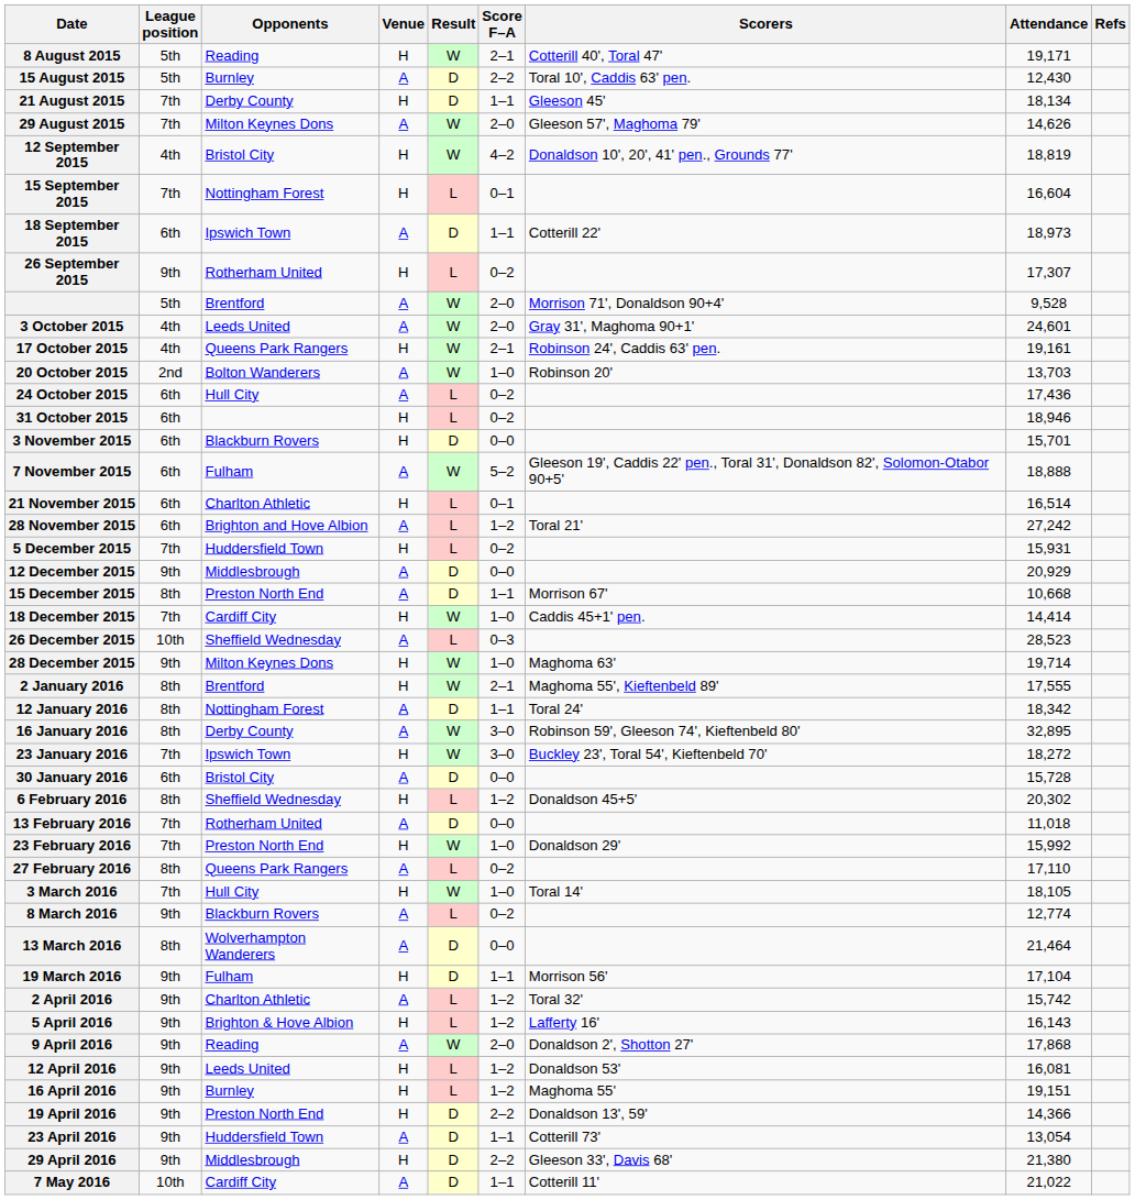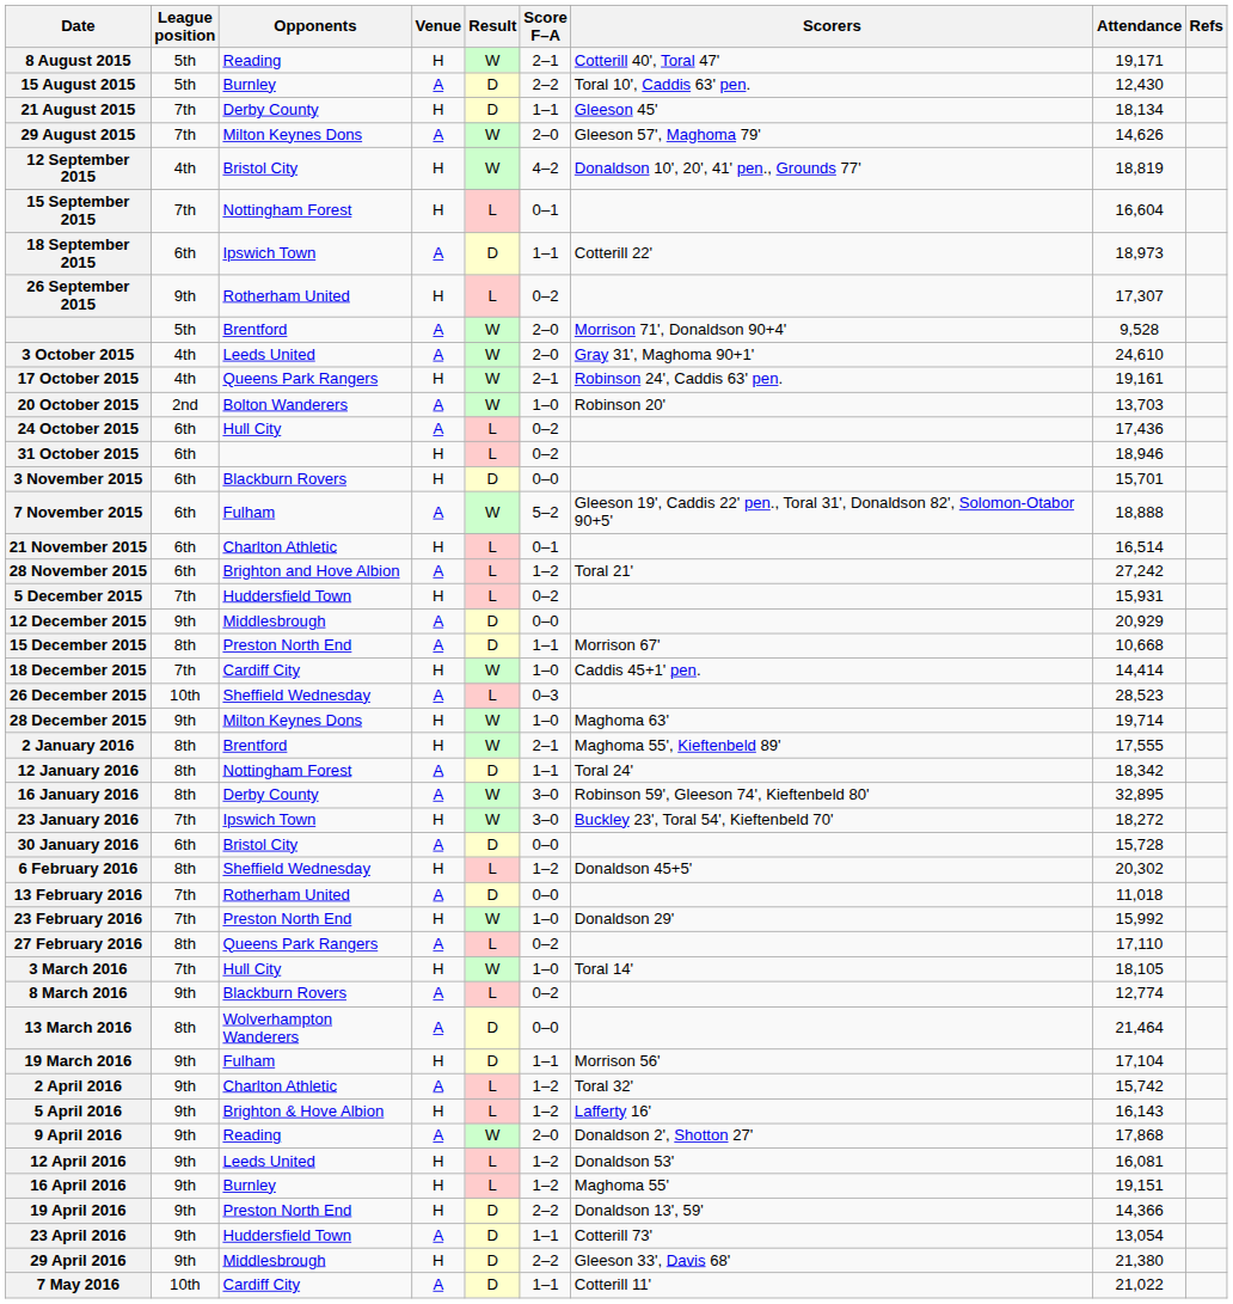 <table class="wikitable plainrowheaders" style=text-align:center>
 <tr>
 <th scope=col>Date</th>
 <th scope=col>League<br>position</th>
 <th scope=col>Opponents</th>
 <th scope=col>Venue</th>
 <th scope=col>Result</th>
 <th scope=col>Score<br>F–A</th>
 <th scope=col>Scorers</th>
 <th scope=col>Attendance</th>
 <th scope=col>Refs</th>
 </tr>
 <tr>
 <th scope=row>8 August 2015</th>
 <td>5th</td>
 <td align=left><a href='#'>Reading</a></td>
 <td>H</td>
 <td style=background:#cfc>W</td>
 <td>2–1</td>
 <td align=left><a href='#'>Cotterill</a> 40', <a href='#'>Toral</a> 47'</td>
 <td>19,171</td>
 <td></td>
 </tr>
 <tr>
 <th scope=row>15 August 2015</th>
 <td>5th</td>
 <td align=left><a href='#'>Burnley</a></td>
 <td><a href='#'>A</a></td>
 <td style=background:#ffc>D</td>
 <td>2–2</td>
 <td align=left>Toral 10', <a href='#'>Caddis</a> 63' <a href='#'>pen</a>.</td>
 <td>12,430</td>
 <td></td>
 </tr>
 <tr>
 <th scope=row>21 August 2015</th>
 <td>7th</td>
 <td align=left><a href='#'>Derby County</a></td>
 <td>H</td>
 <td style=background:#ffc>D</td>
 <td>1–1</td>
 <td align=left><a href='#'>Gleeson</a> 45'</td>
 <td>18,134</td>
 <td></td>
 </tr>
 <tr>
 <th scope=row>29 August 2015</th>
 <td>7th</td>
 <td align=left><a href='#'>Milton Keynes Dons</a></td>
 <td><a href='#'>A</a></td>
 <td style=background:#cfc>W</td>
 <td>2–0</td>
 <td align=left>Gleeson 57', <a href='#'>Maghoma</a> 79'</td>
 <td>14,626</td>
 <td></td>
 </tr>
 <tr>
 <th scope=row>12 September 2015</th>
 <td>4th</td>
 <td align=left><a href='#'>Bristol City</a></td>
 <td>H</td>
 <td style=background:#cfc>W</td>
 <td>4–2</td>
 <td align=left><a href='#'>Donaldson</a> 10', 20', 41' <a href='#'>pen</a>., <a href='#'>Grounds</a> 77'</td>
 <td>18,819</td>
 <td></td>
 </tr>
 <tr>
 <th scope=row>15 September 2015</th>
 <td>7th</td>
 <td align=left><a href='#'>Nottingham Forest</a></td>
 <td>H</td>
 <td style=background:#fcc>L</td>
 <td>0–1</td>
 <td></td>
 <td>16,604</td>
 <td></td>
 </tr>
 <tr>
 <th scope=row>18 September 2015</th>
 <td>6th</td>
 <td align=left><a href='#'>Ipswich Town</a></td>
 <td><a href='#'>A</a></td>
 <td style=background:#ffc>D</td>
 <td>1–1</td>
 <td align=left>Cotterill 22'</td>
 <td>18,973</td>
 <td></td>
 </tr>
 <tr>
 <th scope=row>26 September 2015</th>
 <td>9th</td>
 <td align=left><a href='#'>Rotherham United</a></td>
 <td>H</td>
 <td style=background:#fcc>L</td>
 <td>0–2</td>
 <td></td>
 <td>17,307</td>
 <td></td>
 </tr>
 <tr>
 <th scope=row></th>
 <td>5th</td>
 <td align=left><a href='#'>Brentford</a></td>
 <td><a href='#'>A</a></td>
 <td style=background:#cfc>W</td>
 <td>2–0</td>
 <td align=left><a href='#'>Morrison</a> 71', Donaldson 90+4'</td>
 <td>9,528</td>
 <td></td>
 </tr>
 <tr>
 <th scope=row>3 October 2015</th>
 <td>4th</td>
 <td align=left><a href='#'>Leeds United</a></td>
 <td><a href='#'>A</a></td>
 <td style=background:#cfc>W</td>
 <td>2–0</td>
 <td align=left><a href='#'>Gray</a> 31', Maghoma 90+1'</td>
-<td>24,601</td>
+<td>24,610</td>
 <td></td>
 </tr>
 <tr>
 <th scope=row>17 October 2015</th>
 <td>4th</td>
 <td align=left><a href='#'>Queens Park Rangers</a></td>
 <td>H</td>
 <td style=background:#cfc>W</td>
 <td>2–1</td>
 <td align=left><a href='#'>Robinson</a> 24', Caddis 63' <a href='#'>pen</a>.</td>
 <td>19,161</td>
 <td></td>
 </tr>
 <tr>
 <th scope=row>20 October 2015</th>
 <td>2nd</td>
 <td align=left><a href='#'>Bolton Wanderers</a></td>
 <td><a href='#'>A</a></td>
 <td style=background:#cfc>W</td>
 <td>1–0</td>
 <td align=left>Robinson 20'</td>
 <td>13,703</td>
 <td></td>
 </tr>
 <tr>
 <th scope=row>24 October 2015</th>
 <td>6th</td>
 <td align=left><a href='#'>Hull City</a></td>
 <td><a href='#'>A</a></td>
 <td style=background:#fcc>L</td>
 <td>0–2</td>
 <td></td>
 <td>17,436</td>
 <td></td>
 </tr>
 <tr>
 <th scope=row>31 October 2015</th>
 <td>6th</td>
 <td align=left></td>
 <td>H</td>
 <td style=background:#fcc>L</td>
 <td>0–2</td>
 <td></td>
 <td>18,946</td>
 <td></td>
 </tr>
 <tr>
 <th scope=row>3 November 2015</th>
 <td>6th</td>
 <td align=left><a href='#'>Blackburn Rovers</a></td>
 <td>H</td>
 <td style=background:#ffc>D</td>
 <td>0–0</td>
 <td></td>
 <td>15,701</td>
 <td></td>
 </tr>
 <tr>
 <th scope=row>7 November 2015</th>
 <td>6th</td>
 <td align=left><a href='#'>Fulham</a></td>
 <td><a href='#'>A</a></td>
 <td style=background:#cfc>W</td>
 <td>5–2</td>
 <td align=left>Gleeson 19', Caddis 22' <a href='#'>pen</a>., Toral 31', Donaldson 82', <a href='#'>Solomon-Otabor</a> 90+5'</td>
 <td>18,888</td>
 <td></td>
 </tr>
 <tr>
 <th scope=row>21 November 2015</th>
 <td>6th</td>
 <td align=left><a href='#'>Charlton Athletic</a></td>
 <td>H</td>
 <td style=background:#fcc>L</td>
 <td>0–1</td>
 <td></td>
 <td>16,514</td>
 <td></td>
 </tr>
 <tr>
 <th scope=row>28 November 2015</th>
 <td>6th</td>
 <td align=left><a href='#'>Brighton and Hove Albion</a></td>
 <td><a href='#'>A</a></td>
 <td style=background:#fcc>L</td>
 <td>1–2</td>
 <td align=left>Toral 21'</td>
 <td>27,242</td>
 <td></td>
 </tr>
 <tr>
 <th scope=row>5 December 2015</th>
 <td>7th</td>
 <td align=left><a href='#'>Huddersfield Town</a></td>
 <td>H</td>
 <td style=background:#fcc>L</td>
 <td>0–2</td>
 <td></td>
 <td>15,931</td>
 <td></td>
 </tr>
 <tr>
 <th scope=row>12 December 2015</th>
 <td>9th</td>
 <td align=left><a href='#'>Middlesbrough</a></td>
 <td><a href='#'>A</a></td>
 <td style=background:#ffc>D</td>
 <td>0–0</td>
 <td></td>
 <td>20,929</td>
 <td></td>
 </tr>
 <tr>
 <th scope=row>15 December 2015</th>
 <td>8th</td>
 <td align=left><a href='#'>Preston North End</a></td>
 <td><a href='#'>A</a></td>
 <td style=background:#ffc>D</td>
 <td>1–1</td>
 <td align=left>Morrison 67'</td>
 <td>10,668</td>
 <td></td>
 </tr>
 <tr>
 <th scope=row>18 December 2015</th>
 <td>7th</td>
 <td align=left><a href='#'>Cardiff City</a></td>
 <td>H</td>
 <td style=background:#cfc>W</td>
 <td>1–0</td>
 <td align=left>Caddis 45+1' <a href='#'>pen</a>.</td>
 <td>14,414</td>
 <td></td>
 </tr>
 <tr>
 <th scope=row>26 December 2015</th>
 <td>10th</td>
 <td align=left><a href='#'>Sheffield Wednesday</a></td>
 <td><a href='#'>A</a></td>
 <td style=background:#fcc>L</td>
 <td>0–3</td>
 <td></td>
 <td>28,523</td>
 <td></td>
 </tr>
 <tr>
 <th scope=row>28 December 2015</th>
 <td>9th</td>
 <td align=left><a href='#'>Milton Keynes Dons</a></td>
 <td>H</td>
 <td style=background:#cfc>W</td>
 <td>1–0</td>
 <td align=left>Maghoma 63'</td>
 <td>19,714</td>
 <td></td>
 </tr>
 <tr>
 <th scope=row>2 January 2016</th>
 <td>8th</td>
 <td align=left><a href='#'>Brentford</a></td>
 <td>H</td>
 <td style=background:#cfc>W</td>
 <td>2–1</td>
 <td align=left>Maghoma 55', <a href='#'>Kieftenbeld</a> 89'</td>
 <td>17,555</td>
 <td></td>
 </tr>
 <tr>
 <th scope=row>12 January 2016</th>
 <td>8th</td>
 <td align=left><a href='#'>Nottingham Forest</a></td>
 <td><a href='#'>A</a></td>
 <td style=background:#ffc>D</td>
 <td>1–1</td>
 <td align=left>Toral 24'</td>
 <td>18,342</td>
 <td></td>
 </tr>
 <tr>
 <th scope=row>16 January 2016</th>
 <td>8th</td>
 <td align=left><a href='#'>Derby County</a></td>
 <td><a href='#'>A</a></td>
 <td style=background:#cfc>W</td>
 <td>3–0</td>
 <td align=left>Robinson 59', Gleeson 74', Kieftenbeld 80'</td>
 <td>32,895</td>
 <td></td>
 </tr>
 <tr>
 <th scope=row>23 January 2016</th>
 <td>7th</td>
 <td align=left><a href='#'>Ipswich Town</a></td>
 <td>H</td>
 <td style=background:#cfc>W</td>
 <td>3–0</td>
 <td align=left><a href='#'>Buckley</a> 23', Toral 54', Kieftenbeld 70'</td>
 <td>18,272</td>
 <td></td>
 </tr>
 <tr>
 <th scope=row>30 January 2016</th>
 <td>6th</td>
 <td align=left><a href='#'>Bristol City</a></td>
 <td><a href='#'>A</a></td>
 <td style=background:#ffc>D</td>
 <td>0–0</td>
 <td></td>
 <td>15,728</td>
 <td></td>
 </tr>
 <tr>
 <th scope=row>6 February 2016</th>
 <td>8th</td>
 <td align=left><a href='#'>Sheffield Wednesday</a></td>
 <td>H</td>
 <td style=background:#fcc>L</td>
 <td>1–2</td>
 <td align=left>Donaldson 45+5'</td>
 <td>20,302</td>
 <td></td>
 </tr>
 <tr>
 <th scope=row>13 February 2016</th>
 <td>7th</td>
 <td align=left><a href='#'>Rotherham United</a></td>
 <td><a href='#'>A</a></td>
 <td style=background:#ffc>D</td>
 <td>0–0</td>
 <td></td>
 <td>11,018</td>
 <td></td>
 </tr>
 <tr>
 <th scope=row>23 February 2016</th>
 <td>7th</td>
 <td align=left><a href='#'>Preston North End</a></td>
 <td>H</td>
 <td style=background:#cfc>W</td>
 <td>1–0</td>
 <td align=left>Donaldson 29'</td>
 <td>15,992</td>
 <td></td>
 </tr>
 <tr>
 <th scope=row>27 February 2016</th>
 <td>8th</td>
 <td align=left><a href='#'>Queens Park Rangers</a></td>
 <td><a href='#'>A</a></td>
 <td style=background:#fcc>L</td>
 <td>0–2</td>
 <td></td>
 <td>17,110</td>
 <td></td>
 </tr>
 <tr>
 <th scope=row>3 March 2016</th>
 <td>7th</td>
 <td align=left><a href='#'>Hull City</a></td>
 <td>H</td>
 <td style=background:#cfc>W</td>
 <td>1–0</td>
 <td align=left>Toral 14'</td>
 <td>18,105</td>
 <td></td>
 </tr>
 <tr>
 <th scope=row>8 March 2016</th>
 <td>9th</td>
 <td align=left><a href='#'>Blackburn Rovers</a></td>
 <td><a href='#'>A</a></td>
 <td style=background:#fcc>L</td>
 <td>0–2</td>
 <td></td>
 <td>12,774</td>
 <td></td>
 </tr>
 <tr>
 <th scope=row>13 March 2016</th>
 <td>8th</td>
 <td align=left><a href='#'>Wolverhampton Wanderers</a></td>
 <td><a href='#'>A</a></td>
 <td style=background:#ffc>D</td>
 <td>0–0</td>
 <td></td>
 <td>21,464</td>
 <td></td>
 </tr>
 <tr>
 <th scope=row>19 March 2016</th>
 <td>9th</td>
 <td align=left><a href='#'>Fulham</a></td>
 <td>H</td>
 <td style=background:#ffc>D</td>
 <td>1–1</td>
 <td align=left>Morrison 56'</td>
 <td>17,104</td>
 <td></td>
 </tr>
 <tr>
 <th scope=row>2 April 2016</th>
 <td>9th</td>
 <td align=left><a href='#'>Charlton Athletic</a></td>
 <td><a href='#'>A</a></td>
 <td style=background:#fcc>L</td>
 <td>1–2</td>
 <td align=left>Toral 32'</td>
 <td>15,742</td>
 <td></td>
 </tr>
 <tr>
 <th scope=row>5 April 2016</th>
 <td>9th</td>
 <td align=left><a href='#'>Brighton & Hove Albion</a></td>
 <td>H</td>
 <td style=background:#fcc>L</td>
 <td>1–2</td>
 <td align=left><a href='#'>Lafferty</a> 16'</td>
 <td>16,143</td>
 <td></td>
 </tr>
 <tr>
 <th scope=row>9 April 2016</th>
 <td>9th</td>
 <td align=left><a href='#'>Reading</a></td>
 <td><a href='#'>A</a></td>
 <td style=background:#cfc>W</td>
 <td>2–0</td>
 <td align=left>Donaldson 2', <a href='#'>Shotton</a> 27'</td>
 <td>17,868</td>
 <td></td>
 </tr>
 <tr>
 <th scope=row>12 April 2016</th>
 <td>9th</td>
 <td align=left><a href='#'>Leeds United</a></td>
 <td>H</td>
 <td style=background:#fcc>L</td>
 <td>1–2</td>
 <td align=left>Donaldson 53'</td>
 <td>16,081</td>
 <td></td>
 </tr>
 <tr>
 <th scope=row>16 April 2016</th>
 <td>9th</td>
 <td align=left><a href='#'>Burnley</a></td>
 <td>H</td>
 <td style=background:#fcc>L</td>
 <td>1–2</td>
 <td align=left>Maghoma 55'</td>
 <td>19,151</td>
 <td></td>
 </tr>
 <tr>
 <th scope=row>19 April 2016</th>
 <td>9th</td>
 <td align=left><a href='#'>Preston North End</a></td>
 <td>H</td>
 <td style=background:#ffc>D</td>
 <td>2–2</td>
 <td align=left>Donaldson 13', 59'</td>
 <td>14,366</td>
 <td></td>
 </tr>
 <tr>
 <th scope=row>23 April 2016</th>
 <td>9th</td>
 <td align=left><a href='#'>Huddersfield Town</a></td>
 <td><a href='#'>A</a></td>
 <td style=background:#ffc>D</td>
 <td>1–1</td>
 <td align=left>Cotterill 73'</td>
 <td>13,054</td>
 <td></td>
 </tr>
 <tr>
 <th scope=row>29 April 2016</th>
 <td>9th</td>
 <td align=left><a href='#'>Middlesbrough</a></td>
 <td>H</td>
 <td style=background:#ffc>D</td>
 <td>2–2</td>
 <td align=left>Gleeson 33', <a href='#'>Davis</a> 68'</td>
 <td>21,380</td>
 <td></td>
 </tr>
 <tr>
 <th scope=row>7 May 2016</th>
 <td>10th</td>
 <td align=left><a href='#'>Cardiff City</a></td>
 <td><a href='#'>A</a></td>
 <td style=background:#ffc>D</td>
 <td>1–1</td>
 <td align=left>Cotterill 11'</td>
 <td>21,022</td>
 <td></td>
 </tr>
 </table>
